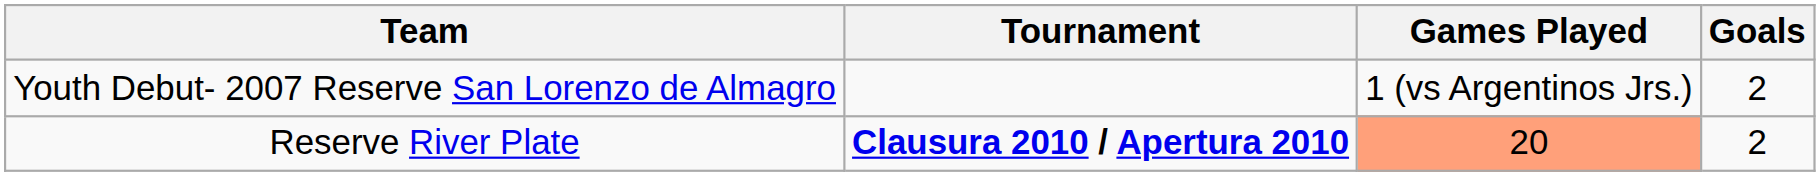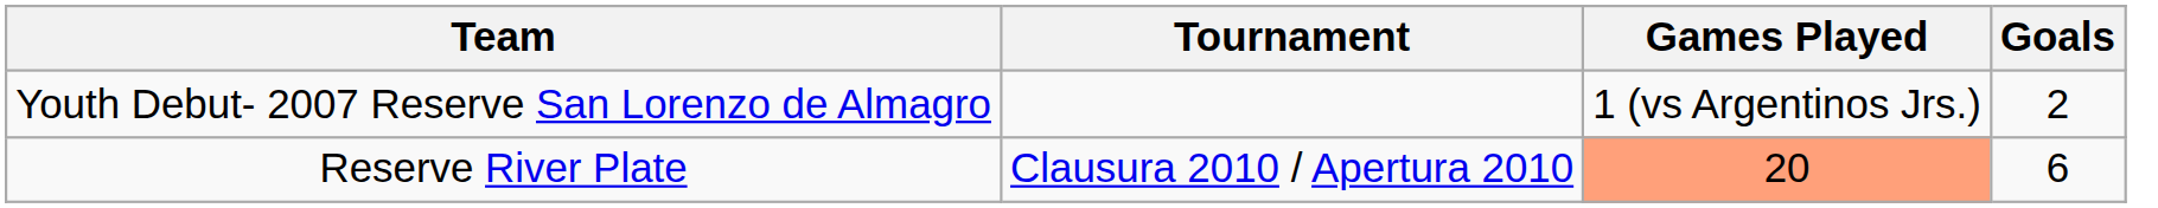 <table class="wikitable" style="text-align:center;">
 <tr>
 <th>Team</th>
 <th>Tournament</th>
 <th>Games Played</th>
 <th>Goals</th>
 </tr>
 <tr>
 <td>Youth Debut- 2007 Reserve <a href='#'>San Lorenzo de Almagro</a></td>
 <td></td>
 <td>1 (vs Argentinos Jrs.)</td>
 <td>2</td>
 </tr>
 <tr>
 <td>Reserve <a href='#'>River Plate</a></td>
-<td><strong><a href='#'>Clausura 2010</a> / <a href='#'>Apertura 2010</a></strong></td>
+<td><a href='#'>Clausura 2010</a> / <a href='#'>Apertura 2010</a></td>
 <td style="background: lightsalmon;">20</td>
-<td>2</td>
+<td>6</td>
 </tr>
 </table>
